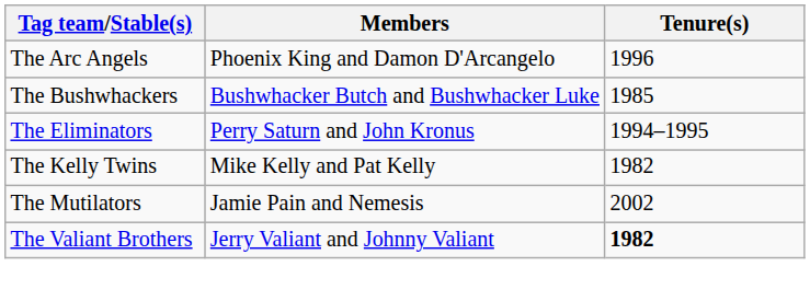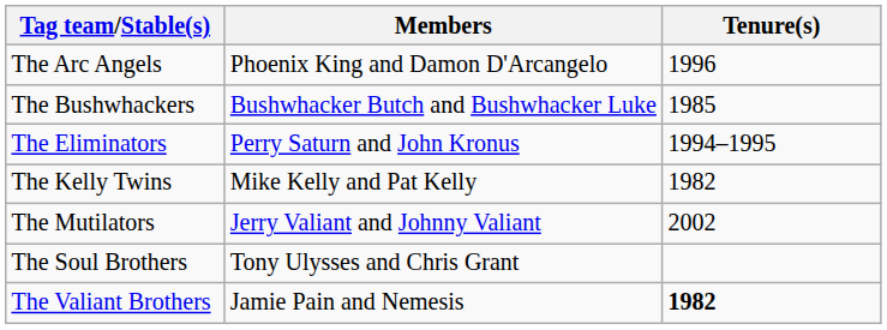 <table style="font-size: 85%; text-align: left;" class="wikitable">
 <tr>
 <th width="25%"><a href='#'>Tag team</a>/<a href='#'>Stable(s)</a></th>
 <th width="50%">Members</th>
 <th width="25%">Tenure(s)</th>
 </tr>
 <tr>
 <td>The Arc Angels</td>
 <td>Phoenix King and Damon D'Arcangelo</td>
 <td>1996</td>
 </tr>
 <tr>
 <td>The Bushwhackers</td>
 <td><a href='#'>Bushwhacker Butch</a> and <a href='#'>Bushwhacker Luke</a></td>
 <td>1985</td>
 </tr>
 <tr>
 <td><a href='#'>The Eliminators</a></td>
 <td><a href='#'>Perry Saturn</a> and <a href='#'>John Kronus</a></td>
 <td>1994–1995</td>
 </tr>
 <tr>
 <td>The Kelly Twins</td>
 <td>Mike Kelly and Pat Kelly</td>
 <td>1982</td>
 </tr>
 <tr>
 <td>The Mutilators</td>
-<td>Jamie Pain and Nemesis</td>
+<td><a href='#'>Jerry Valiant</a> and <a href='#'>Johnny Valiant</a></td>
 <td>2002</td>
 </tr>
 <tr>
+<td>The Soul Brothers</td>
+<td>Tony Ulysses and Chris Grant</td>
+<td></td>
+</tr>
+<tr>
 <td><a href='#'>The Valiant Brothers</a></td>
-<td><a href='#'>Jerry Valiant</a> and <a href='#'>Johnny Valiant</a></td>
+<td>Jamie Pain and Nemesis</td>
 <td><strong>1982</strong></td>
 </tr>
 </table>
